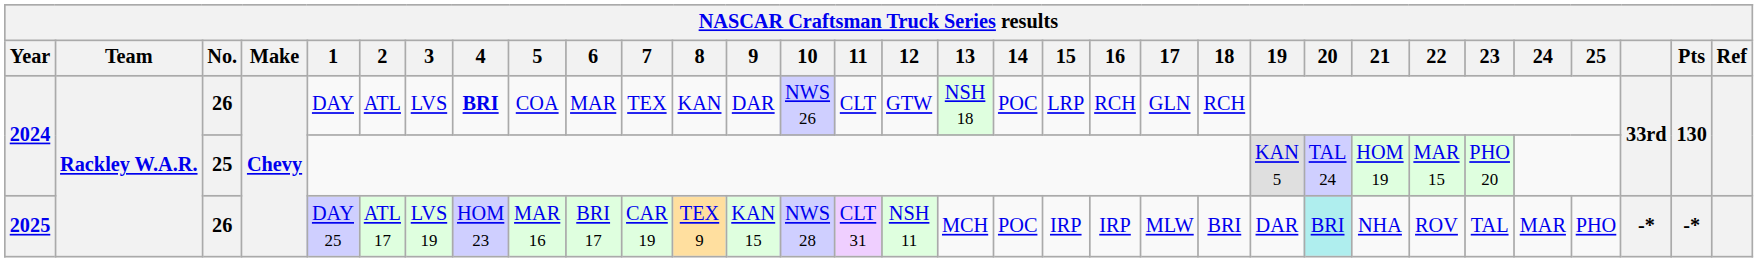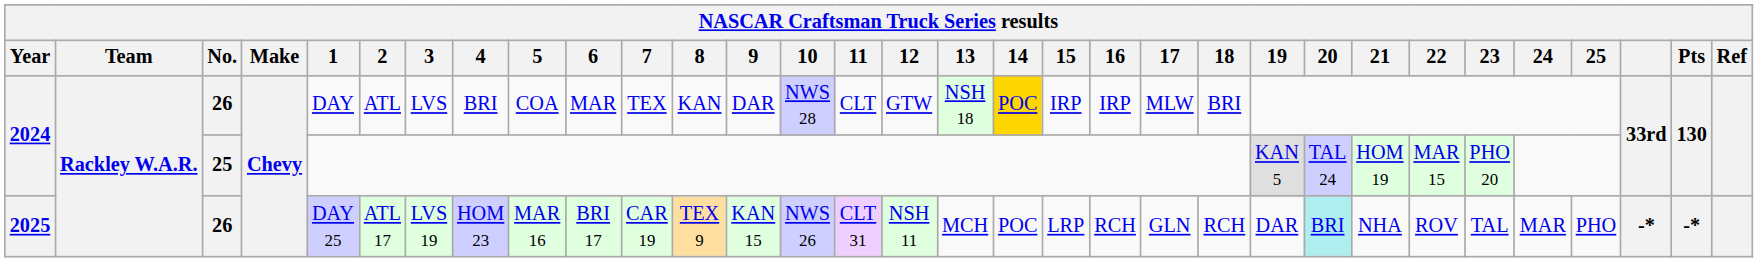 <table class="wikitable" style="text-align:center; font-size:75%">
 <tr>
 <th colspan=32><a href='#'>NASCAR Craftsman Truck Series</a> results</th>
 </tr>
 <tr>
 <th>Year</th>
 <th>Team</th>
 <th>No.</th>
 <th>Make</th>
 <th>1</th>
 <th>2</th>
 <th>3</th>
 <th>4</th>
 <th>5</th>
 <th>6</th>
 <th>7</th>
 <th>8</th>
 <th>9</th>
 <th>10</th>
 <th>11</th>
 <th>12</th>
 <th>13</th>
 <th>14</th>
 <th>15</th>
 <th>16</th>
 <th>17</th>
 <th>18</th>
 <th>19</th>
 <th>20</th>
 <th>21</th>
 <th>22</th>
 <th>23</th>
 <th>24</th>
 <th>25</th>
 <th></th>
 <th>Pts</th>
 <th>Ref</th>
 </tr>
 <tr>
 <th rowspan=2><a href='#'>2024</a></th>
 <th rowspan=3><a href='#'>Rackley W.A.R.</a></th>
 <th>26</th>
 <th rowspan=3><a href='#'>Chevy</a></th>
 <td><a href='#'>DAY</a></td>
 <td><a href='#'>ATL</a></td>
 <td><a href='#'>LVS</a></td>
-<td><strong><a href='#'>BRI</a></strong></td>
+<td><a href='#'>BRI</a></td>
 <td><a href='#'>COA</a></td>
 <td><a href='#'>MAR</a></td>
 <td><a href='#'>TEX</a></td>
 <td><a href='#'>KAN</a></td>
 <td><a href='#'>DAR</a></td>
-<td style="background:#CFCFFF;"><a href='#'>NWS</a><br><small>26</small></td>
+<td style="background:#CFCFFF;"><a href='#'>NWS</a><br><small>28</small></td>
 <td><a href='#'>CLT</a></td>
 <td><a href='#'>GTW</a></td>
 <td style="background:#DFFFDF;"><a href='#'>NSH</a><br><small>18</small></td>
-<td><a href='#'>POC</a></td>
-<td><a href='#'>LRP</a></td>
-<td><a href='#'>RCH</a></td>
-<td><a href='#'>GLN</a></td>
-<td><a href='#'>RCH</a></td>
+<td style="background: gold;"><a href='#'>POC</a></td>
+<td><a href='#'>IRP</a></td>
+<td><a href='#'>IRP</a></td>
+<td><a href='#'>MLW</a></td>
+<td><a href='#'>BRI</a></td>
 <td colspan=7></td>
 <th rowspan=2>33rd</th>
 <th rowspan=2>130</th>
 <th rowspan=2></th>
 </tr>
 <tr>
 <th>25</th>
 <td colspan=18></td>
 <td style="background:#DFDFDF;"><a href='#'>KAN</a><br><small>5</small></td>
 <td style="background:#CFCFFF;"><a href='#'>TAL</a><br><small>24</small></td>
 <td style="background:#DFFFDF;"><a href='#'>HOM</a><br><small>19</small></td>
 <td style="background:#DFFFDF;"><a href='#'>MAR</a><br><small>15</small></td>
 <td style="background:#DFFFDF;"><a href='#'>PHO</a><br><small>20</small></td>
 <td colspan=2></td>
 </tr>
 <tr>
 <th><a href='#'>2025</a></th>
 <th>26</th>
 <td style="background:#CFCFFF;"><a href='#'>DAY</a><br><small>25</small></td>
 <td style="background:#DFFFDF;"><a href='#'>ATL</a><br><small>17</small></td>
 <td style="background:#DFFFDF;"><a href='#'>LVS</a><br><small>19</small></td>
 <td style="background:#CFCFFF;"><a href='#'>HOM</a><br><small>23</small></td>
 <td style="background:#DFFFDF;"><a href='#'>MAR</a><br><small>16</small></td>
 <td style="background:#DFFFDF;"><a href='#'>BRI</a><br><small>17</small></td>
 <td style="background:#DFFFDF;"><a href='#'>CAR</a><br><small>19</small></td>
 <td style="background:#FFDF9F;"><a href='#'>TEX</a><br><small>9</small></td>
 <td style="background:#DFFFDF;"><a href='#'>KAN</a><br><small>15</small></td>
-<td style="background:#CFCFFF;"><a href='#'>NWS</a><br><small>28</small></td>
+<td style="background:#CFCFFF;"><a href='#'>NWS</a><br><small>26</small></td>
 <td style="background:#EFCFFF;"><a href='#'>CLT</a><br><small>31</small></td>
 <td style="background:#DFFFDF;"><a href='#'>NSH</a><br><small>11</small></td>
 <td style="background:#;"><a href='#'>MCH</a><br><small></small></td>
 <td><a href='#'>POC</a></td>
-<td><a href='#'>IRP</a></td>
-<td><a href='#'>IRP</a></td>
-<td><a href='#'>MLW</a></td>
-<td><a href='#'>BRI</a></td>
+<td><a href='#'>LRP</a></td>
+<td><a href='#'>RCH</a></td>
+<td><a href='#'>GLN</a></td>
+<td><a href='#'>RCH</a></td>
 <td><a href='#'>DAR</a></td>
 <td style="background: paleturquoise;"><a href='#'>BRI</a></td>
 <td><a href='#'>NHA</a></td>
 <td><a href='#'>ROV</a></td>
 <td><a href='#'>TAL</a></td>
 <td><a href='#'>MAR</a></td>
 <td><a href='#'>PHO</a></td>
 <th>-*</th>
 <th>-*</th>
 <th></th>
 </tr>
 </table>
